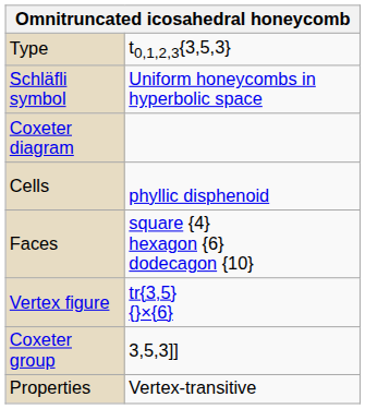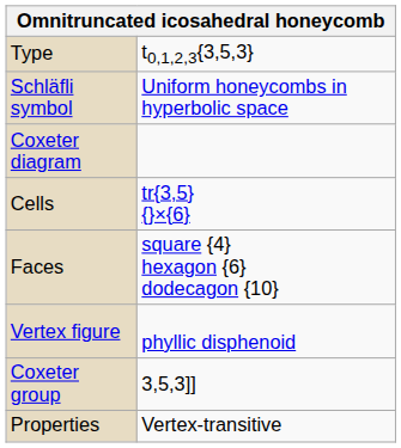 <table class="wikitable" align="right" style="margin-left:10px" width="320">
 <tr>
 <th bgcolor=#e7dcc3 colspan=2>Omnitruncated icosahedral honeycomb<br></th>
 </tr>
 <tr>
 <td bgcolor=#e7dcc3>Type</td>
 <td>t<sub>0,1,2,3</sub>{3,5,3}</td>
 </tr>
 <tr>
 <td width=100 bgcolor=#e7dcc3><a href='#'>Schläfli symbol</a></td>
 <td><a href='#'>Uniform honeycombs in hyperbolic space</a></td>
 </tr>
 <tr>
 <td bgcolor=#e7dcc3><a href='#'>Coxeter diagram</a></td>
 <td></td>
 </tr>
 <tr>
 <td bgcolor=#e7dcc3>Cells</td>
-<td><br><a href='#'>phyllic disphenoid</a></td>
+<td><a href='#'>tr{3,5}</a> <br><a href='#'>{}×{6}</a> </td>
 </tr>
 <tr>
 <td bgcolor=#e7dcc3>Faces</td>
 <td><a href='#'>square</a> {4}<br><a href='#'>hexagon</a> {6}<br><a href='#'>dodecagon</a> {10}</td>
 </tr>
 <tr>
 <td bgcolor=#e7dcc3><a href='#'>Vertex figure</a></td>
-<td><a href='#'>tr{3,5}</a> <br><a href='#'>{}×{6}</a> </td>
+<td><br><a href='#'>phyllic disphenoid</a></td>
 </tr>
 <tr>
 <td bgcolor=#e7dcc3><a href='#'>Coxeter group</a></td>
 <td>3,5,3]]</td>
 </tr>
 <tr>
 <td bgcolor=#e7dcc3>Properties</td>
 <td>Vertex-transitive</td>
 </tr>
 </table>
